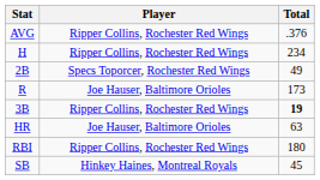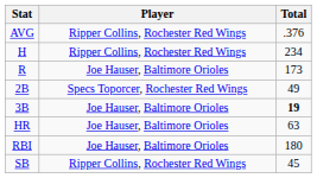 <table class="wikitable" width="33%" style="text-align:center;">
 <tr>
 <th width="5%">Stat</th>
 <th width="60%">Player</th>
 <th width="5%">Total</th>
 </tr>
 <tr>
 <td><a href='#'>AVG</a></td>
 <td><a href='#'>Ripper Collins</a>, <a href='#'>Rochester Red Wings</a></td>
 <td>.376</td>
 </tr>
 <tr>
 <td><a href='#'>H</a></td>
 <td><a href='#'>Ripper Collins</a>, <a href='#'>Rochester Red Wings</a></td>
 <td>234</td>
 </tr>
 <tr>
+<td><a href='#'>R</a></td>
+<td><a href='#'>Joe Hauser</a>, <a href='#'>Baltimore Orioles</a></td>
+<td>173</td>
+</tr>
+<tr>
 <td><a href='#'>2B</a></td>
 <td><a href='#'>Specs Toporcer</a>, <a href='#'>Rochester Red Wings</a></td>
 <td>49</td>
 </tr>
 <tr>
-<td><a href='#'>R</a></td>
+<td><a href='#'>3B</a></td>
 <td><a href='#'>Joe Hauser</a>, <a href='#'>Baltimore Orioles</a></td>
-<td>173</td>
-</tr>
-<tr>
-<td><a href='#'>3B</a></td>
-<td><a href='#'>Ripper Collins</a>, <a href='#'>Rochester Red Wings</a></td>
 <td><strong>19</strong></td>
 </tr>
 <tr>
 <td><a href='#'>HR</a></td>
 <td><a href='#'>Joe Hauser</a>, <a href='#'>Baltimore Orioles</a></td>
 <td>63</td>
 </tr>
 <tr>
 <td><a href='#'>RBI</a></td>
-<td><a href='#'>Ripper Collins</a>, <a href='#'>Rochester Red Wings</a></td>
+<td><a href='#'>Joe Hauser</a>, <a href='#'>Baltimore Orioles</a></td>
 <td>180</td>
 </tr>
 <tr>
 <td><a href='#'>SB</a></td>
-<td><a href='#'>Hinkey Haines</a>, <a href='#'>Montreal Royals</a></td>
+<td><a href='#'>Ripper Collins</a>, <a href='#'>Rochester Red Wings</a></td>
 <td>45</td>
 </tr>
 </table>
